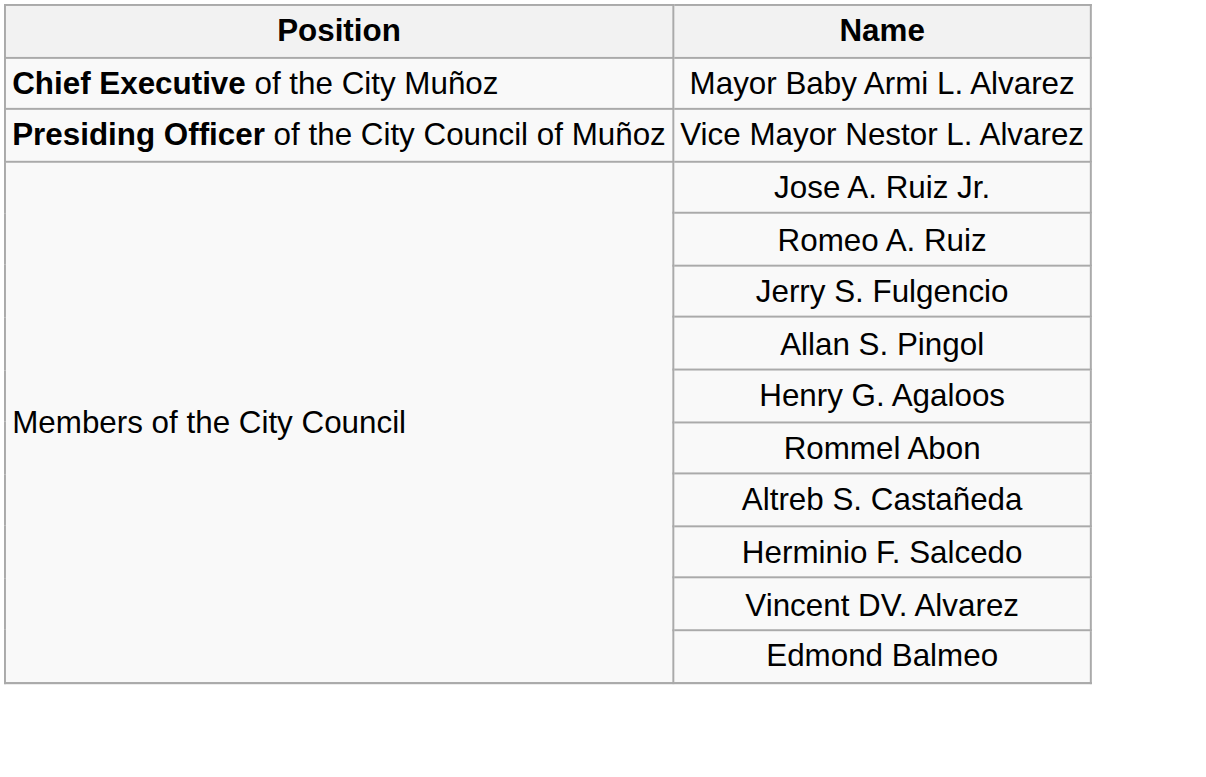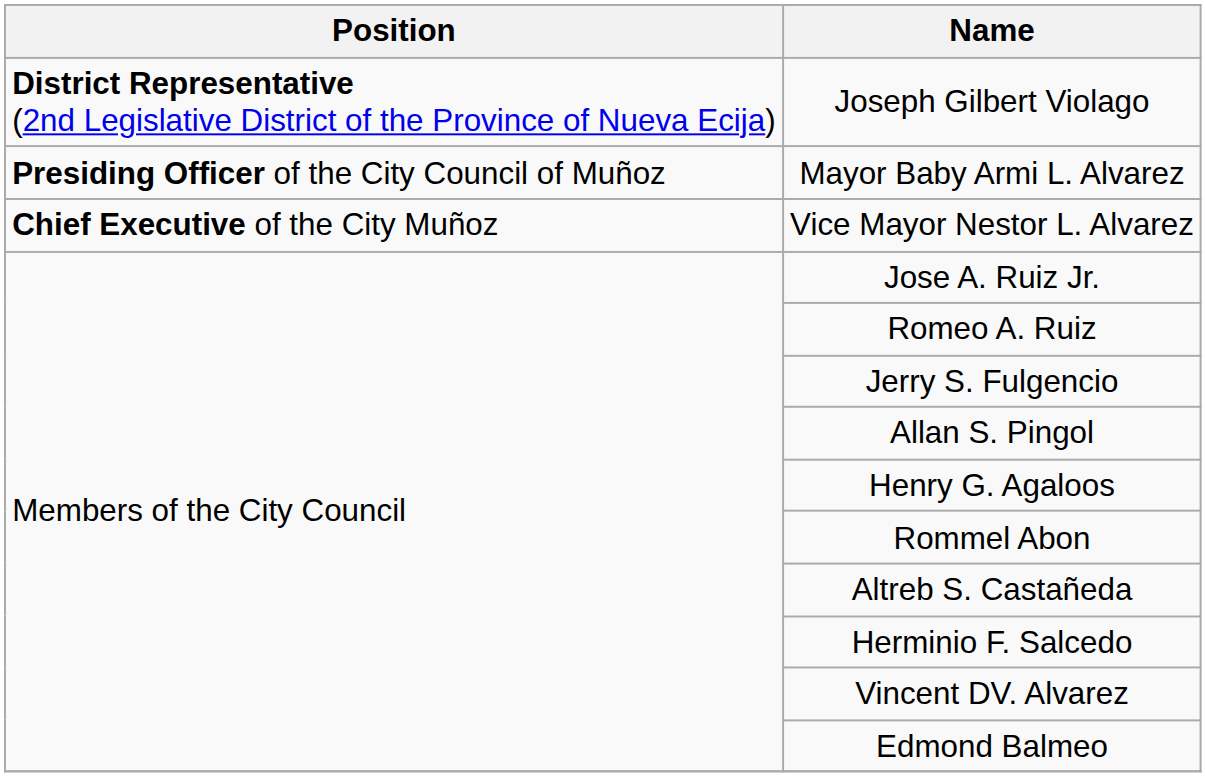 <table class="wikitable" style="line-height:1.20em; font-size:100%;">
 <tr>
 <th>Position</th>
 <th>Name</th>
 </tr>
 <tr>
-<td><strong>Chief Executive</strong> of the City Muñoz</td>
+<td><strong>District Representative</strong><br>(<a href='#'>2nd Legislative District of the Province of Nueva Ecija</a>)</td>
+<td style="text-align:center;">Joseph Gilbert Violago</td>
+</tr>
+<tr>
+<td><strong>Presiding Officer</strong> of the City Council of Muñoz</td>
 <td style="text-align:center;">Mayor Baby Armi L. Alvarez</td>
 </tr>
 <tr>
-<td><strong>Presiding Officer</strong> of the City Council of Muñoz</td>
+<td><strong>Chief Executive</strong> of the City Muñoz</td>
 <td style="text-align:center;">Vice Mayor Nestor L. Alvarez</td>
 </tr>
 <tr>
 <td rowspan="10">Members of the City Council</td>
 <td style="text-align:center;">Jose A. Ruiz Jr.</td>
 </tr>
 <tr>
 <td style="text-align:center;">Romeo A. Ruiz</td>
 </tr>
 <tr>
 <td style="text-align:center;">Jerry S. Fulgencio</td>
 </tr>
 <tr>
 <td style="text-align:center;">Allan S. Pingol</td>
 </tr>
 <tr>
 <td style="text-align:center;">Henry G. Agaloos</td>
 </tr>
 <tr>
 <td style="text-align:center;">Rommel Abon</td>
 </tr>
 <tr>
 <td style="text-align:center;">Altreb S. Castañeda</td>
 </tr>
 <tr>
 <td style="text-align:center;">Herminio F. Salcedo</td>
 </tr>
 <tr>
 <td style="text-align:center;">Vincent DV. Alvarez</td>
 </tr>
 <tr>
 <td style="text-align:center;">Edmond Balmeo</td>
 </tr>
 <tr>
 </tr>
 </table>
